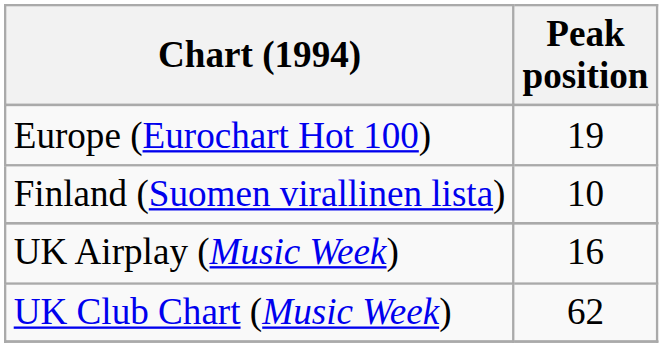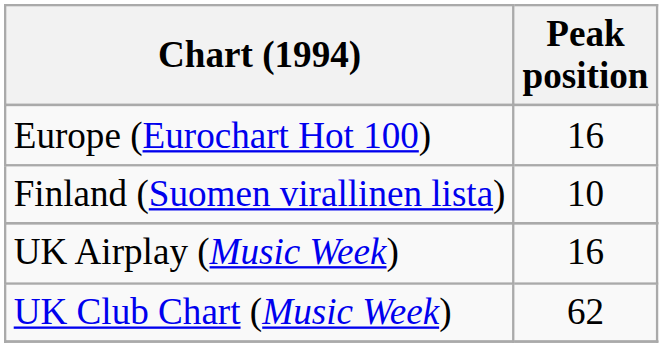 <table class="wikitable sortable">
 <tr>
 <th>Chart (1994)</th>
 <th>Peak<br>position</th>
 </tr>
 <tr>
 </tr>
 <tr>
 </tr>
 <tr>
 </tr>
 <tr>
 <td>Europe (<a href='#'>Eurochart Hot 100</a>)</td>
-<td align="center">19</td>
+<td align="center">16</td>
 </tr>
 <tr>
 <td>Finland (<a href='#'>Suomen virallinen lista</a>)</td>
 <td align="center">10</td>
 </tr>
 <tr>
 </tr>
 <tr>
 </tr>
 <tr>
 </tr>
 <tr>
 </tr>
 <tr>
 </tr>
 <tr>
 </tr>
 <tr>
 </tr>
 <tr>
 </tr>
 <tr>
 <td>UK Airplay (<em><a href='#'>Music Week</a></em>)</td>
 <td align="center">16</td>
 </tr>
 <tr>
 <td><a href='#'>UK Club Chart</a> (<em><a href='#'>Music Week</a></em>)</td>
 <td align="center">62</td>
 </tr>
 <tr>
 </tr>
 <tr>
 </tr>
 <tr>
 </tr>
 <tr>
 </tr>
 <tr>
 </tr>
 </table>
